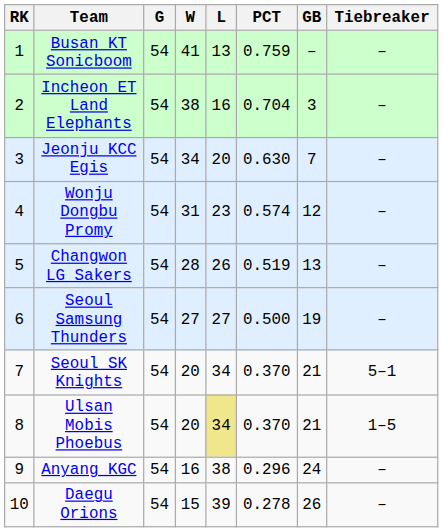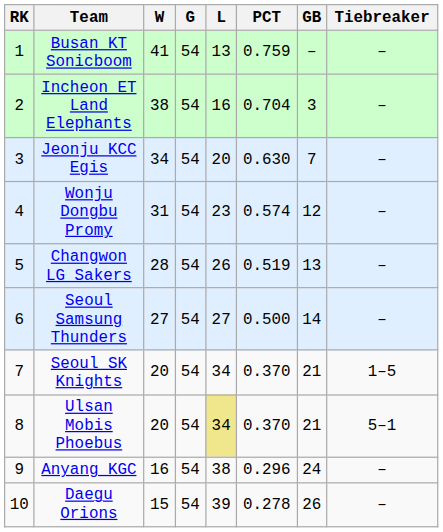 <table class="wikitable" width="57%" style="text-align:center;">
 <tr>
 <th width=3%>RK</th>
 <th width=20%>Team</th>
+<th width=5%>W</th>
 <th width=5%>G</th>
-<th width=5%>W</th>
 <th width=5%>L</th>
 <th width=6%>PCT</th>
 <th width=4%>GB</th>
 <th width=9%>Tiebreaker</th>
 </tr>
 <tr align=center; bgcolor=#ccffcc>
 <td>1</td>
 <td><a href='#'>Busan KT Sonicboom</a></td>
+<td>41</td>
 <td>54</td>
-<td>41</td>
 <td>13</td>
 <td>0.759</td>
 <td>–</td>
 <td>–</td>
 </tr>
 <tr align=center; bgcolor=#ccffcc>
 <td>2</td>
 <td><a href='#'>Incheon ET Land Elephants</a></td>
+<td>38</td>
 <td>54</td>
-<td>38</td>
 <td>16</td>
 <td>0.704</td>
 <td>3</td>
 <td>–</td>
 </tr>
 <tr align=center; bgcolor=#dfefff>
 <td>3</td>
 <td><a href='#'>Jeonju KCC Egis</a></td>
+<td>34</td>
 <td>54</td>
-<td>34</td>
 <td>20</td>
 <td>0.630</td>
 <td>7</td>
 <td>–</td>
 </tr>
 <tr align=center; bgcolor=#dfefff>
 <td>4</td>
 <td><a href='#'>Wonju Dongbu Promy</a></td>
+<td>31</td>
 <td>54</td>
-<td>31</td>
 <td>23</td>
 <td>0.574</td>
 <td>12</td>
 <td>–</td>
 </tr>
 <tr align=center; bgcolor=#dfefff>
 <td>5</td>
 <td><a href='#'>Changwon LG Sakers</a></td>
+<td>28</td>
 <td>54</td>
-<td>28</td>
 <td>26</td>
 <td>0.519</td>
 <td>13</td>
 <td>–</td>
 </tr>
 <tr align=center; bgcolor=#dfefff>
 <td>6</td>
 <td><a href='#'>Seoul Samsung Thunders</a></td>
+<td>27</td>
 <td>54</td>
 <td>27</td>
-<td>27</td>
 <td>0.500</td>
-<td>19</td>
+<td>14</td>
 <td>–</td>
 </tr>
 <tr align=center>
 <td>7</td>
 <td><a href='#'>Seoul SK Knights</a></td>
+<td>20</td>
 <td>54</td>
+<td>34</td>
+<td>0.370</td>
+<td>21</td>
+<td>1–5</td>
+</tr>
+<tr align=center>
+<td>8</td>
+<td><a href='#'>Ulsan Mobis Phoebus</a></td>
 <td>20</td>
-<td>34</td>
+<td>54</td>
+<td style="background: khaki;">34</td>
 <td>0.370</td>
 <td>21</td>
 <td>5–1</td>
 </tr>
 <tr align=center>
-<td>8</td>
-<td><a href='#'>Ulsan Mobis Phoebus</a></td>
-<td>54</td>
-<td>20</td>
-<td style="background: khaki;">34</td>
-<td>0.370</td>
-<td>21</td>
-<td>1–5</td>
-</tr>
-<tr align=center>
 <td>9</td>
 <td><a href='#'>Anyang KGC</a></td>
+<td>16</td>
 <td>54</td>
-<td>16</td>
 <td>38</td>
 <td>0.296</td>
 <td>24</td>
 <td>–</td>
 </tr>
 <tr align=center>
 <td>10</td>
 <td><a href='#'>Daegu Orions</a></td>
+<td>15</td>
 <td>54</td>
-<td>15</td>
 <td>39</td>
 <td>0.278</td>
 <td>26</td>
 <td>–</td>
 </tr>
 </table>
